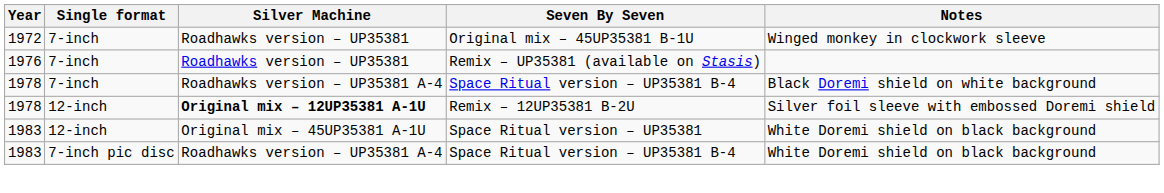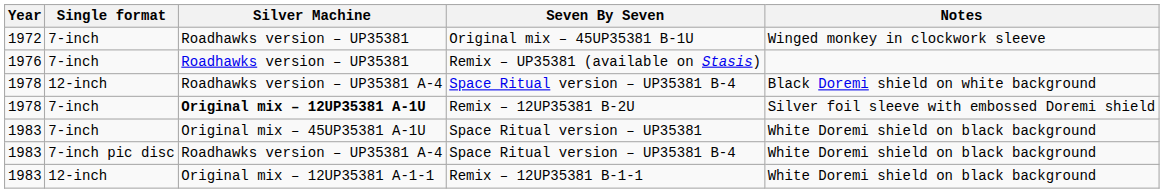 <table class="wikitable">
 <tr>
 <th>Year</th>
 <th>Single format</th>
 <th>Silver Machine</th>
 <th>Seven By Seven</th>
 <th>Notes</th>
 </tr>
 <tr>
 <td>1972</td>
 <td>7-inch</td>
 <td>Roadhawks version – UP35381</td>
 <td>Original mix – 45UP35381 B-1U</td>
 <td>Winged monkey in clockwork sleeve</td>
 </tr>
 <tr>
 <td>1976</td>
 <td>7-inch</td>
 <td><a href='#'>Roadhawks</a> version – UP35381</td>
 <td>Remix – UP35381 (available on <em><a href='#'>Stasis</a></em>)</td>
 <td></td>
 </tr>
 <tr>
 <td>1978</td>
-<td>7-inch</td>
+<td>12-inch</td>
 <td>Roadhawks version – UP35381 A-4</td>
 <td><a href='#'>Space Ritual</a> version – UP35381 B-4</td>
 <td>Black <a href='#'>Doremi</a> shield on white background</td>
 </tr>
 <tr>
 <td>1978</td>
-<td>12-inch</td>
+<td>7-inch</td>
 <td><strong>Original mix – 12UP35381 A-1U</strong></td>
 <td>Remix – 12UP35381 B-2U</td>
 <td>Silver foil sleeve with embossed Doremi shield</td>
 </tr>
 <tr>
 <td>1983</td>
-<td>12-inch</td>
+<td>7-inch</td>
 <td>Original mix – 45UP35381 A-1U</td>
 <td>Space Ritual version – UP35381</td>
 <td>White Doremi shield on black background</td>
 </tr>
 <tr>
 <td>1983</td>
 <td>7-inch pic disc</td>
 <td>Roadhawks version – UP35381 A-4</td>
 <td>Space Ritual version – UP35381 B-4</td>
 <td>White Doremi shield on black background</td>
 </tr>
+<tr>
+<td>1983</td>
+<td>12-inch</td>
+<td>Original mix – 12UP35381 A-1-1</td>
+<td>Remix – 12UP35381 B-1-1</td>
+<td>White Doremi shield on black background</td>
+</tr>
 </table>
